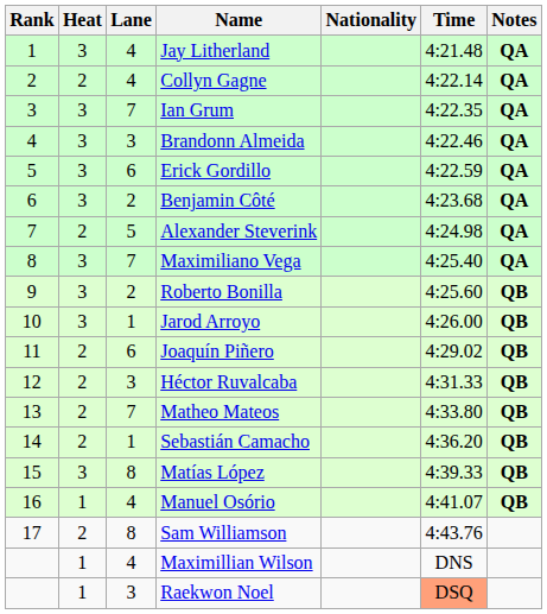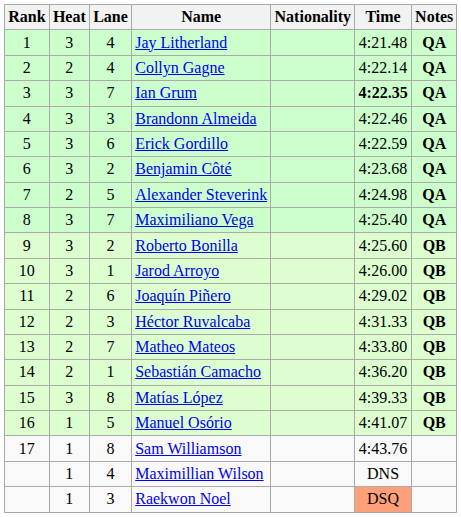 <table class="wikitable sortable" style="text-align:center">
 <tr>
 <th>Rank</th>
 <th>Heat</th>
 <th>Lane</th>
 <th>Name</th>
 <th>Nationality</th>
 <th>Time</th>
 <th>Notes</th>
 </tr>
 <tr bgcolor="ccffcc">
 <td>1</td>
 <td>3</td>
 <td>4</td>
 <td align="left"><a href='#'>Jay Litherland</a></td>
 <td align="left"></td>
 <td>4:21.48</td>
 <td><strong>QA</strong></td>
 </tr>
 <tr bgcolor="ccffcc">
 <td>2</td>
 <td>2</td>
 <td>4</td>
 <td align="left"><a href='#'>Collyn Gagne</a></td>
 <td align="left"></td>
 <td>4:22.14</td>
 <td><strong>QA</strong></td>
 </tr>
 <tr bgcolor="ccffcc">
 <td>3</td>
 <td>3</td>
 <td>7</td>
 <td align="left"><a href='#'>Ian Grum</a></td>
 <td align="left"></td>
-<td>4:22.35</td>
+<td><strong>4:22.35</strong></td>
 <td><strong>QA</strong></td>
 </tr>
 <tr bgcolor="ccffcc">
 <td>4</td>
 <td>3</td>
 <td>3</td>
 <td align="left"><a href='#'>Brandonn Almeida</a></td>
 <td align="left"></td>
 <td>4:22.46</td>
 <td><strong>QA</strong></td>
 </tr>
 <tr bgcolor="ccffcc">
 <td>5</td>
 <td>3</td>
 <td>6</td>
 <td align="left"><a href='#'>Erick Gordillo</a></td>
 <td align="left"></td>
 <td>4:22.59</td>
 <td><strong>QA</strong></td>
 </tr>
 <tr bgcolor="ccffcc">
 <td>6</td>
 <td>3</td>
 <td>2</td>
 <td align="left"><a href='#'>Benjamin Côté</a></td>
 <td align="left"></td>
 <td>4:23.68</td>
 <td><strong>QA</strong></td>
 </tr>
 <tr bgcolor="ccffcc">
 <td>7</td>
 <td>2</td>
 <td>5</td>
 <td align="left"><a href='#'>Alexander Steverink</a></td>
 <td align="left"></td>
 <td>4:24.98</td>
 <td><strong>QA</strong></td>
 </tr>
 <tr bgcolor="ccffcc">
 <td>8</td>
 <td>3</td>
 <td>7</td>
 <td align="left"><a href='#'>Maximiliano Vega</a></td>
 <td align="left"></td>
 <td>4:25.40</td>
 <td><strong>QA</strong></td>
 </tr>
 <tr bgcolor="ddffd">
 <td>9</td>
 <td>3</td>
 <td>2</td>
 <td align="left"><a href='#'>Roberto Bonilla</a></td>
 <td align="left"></td>
 <td>4:25.60</td>
 <td><strong>QB</strong></td>
 </tr>
 <tr bgcolor="ddffd">
 <td>10</td>
 <td>3</td>
 <td>1</td>
 <td align="left"><a href='#'>Jarod Arroyo</a></td>
 <td align="left"></td>
 <td>4:26.00</td>
 <td><strong>QB</strong></td>
 </tr>
 <tr bgcolor="ddffd">
 <td>11</td>
 <td>2</td>
 <td>6</td>
 <td align="left"><a href='#'>Joaquín Piñero</a></td>
 <td align="left"></td>
 <td>4:29.02</td>
 <td><strong>QB</strong></td>
 </tr>
 <tr bgcolor="ddffd">
 <td>12</td>
 <td>2</td>
 <td>3</td>
 <td align="left"><a href='#'>Héctor Ruvalcaba</a></td>
 <td align="left"></td>
 <td>4:31.33</td>
 <td><strong>QB</strong></td>
 </tr>
 <tr bgcolor="ddffd">
 <td>13</td>
 <td>2</td>
 <td>7</td>
 <td align="left"><a href='#'>Matheo Mateos</a></td>
 <td align="left"></td>
 <td>4:33.80</td>
 <td><strong>QB</strong></td>
 </tr>
 <tr bgcolor="ddffd">
 <td>14</td>
 <td>2</td>
 <td>1</td>
 <td align="left"><a href='#'>Sebastián Camacho</a></td>
 <td align="left"></td>
 <td>4:36.20</td>
 <td><strong>QB</strong></td>
 </tr>
 <tr bgcolor="ddffd">
 <td>15</td>
 <td>3</td>
 <td>8</td>
 <td align="left"><a href='#'>Matías López</a></td>
 <td align="left"></td>
 <td>4:39.33</td>
 <td><strong>QB</strong></td>
 </tr>
 <tr bgcolor="ddffd">
 <td>16</td>
 <td>1</td>
-<td>4</td>
+<td>5</td>
 <td align="left"><a href='#'>Manuel Osório</a></td>
 <td align="left"></td>
 <td>4:41.07</td>
 <td><strong>QB</strong></td>
 </tr>
 <tr>
 <td>17</td>
-<td>2</td>
+<td>1</td>
 <td>8</td>
 <td align="left"><a href='#'>Sam Williamson</a></td>
 <td align="left"></td>
 <td>4:43.76</td>
 <td></td>
 </tr>
 <tr>
 <td></td>
 <td>1</td>
 <td>4</td>
 <td align="left"><a href='#'>Maximillian Wilson</a></td>
 <td align="left"></td>
 <td>DNS</td>
 <td></td>
 </tr>
 <tr>
 <td></td>
 <td>1</td>
 <td>3</td>
 <td align="left"><a href='#'>Raekwon Noel</a></td>
 <td align="left"></td>
 <td style="background: lightsalmon;">DSQ</td>
 <td></td>
 </tr>
 </table>
